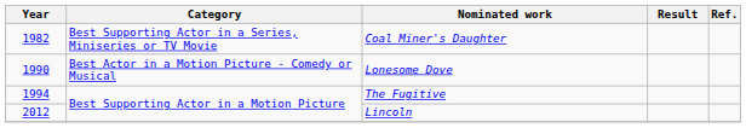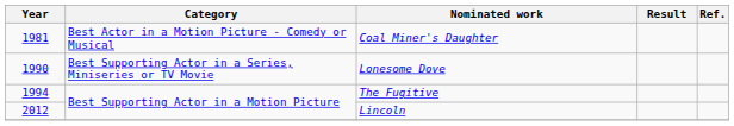 <table class=wikitable>
 <tr>
 <th scope="col" style="width:5em;">Year</th>
 <th scope="col" style="width:26em;">Category</th>
 <th scope="col" style="width:25em;">Nominated work</th>
 <th scope="col" style="width:5em;">Result</th>
 <th>Ref.</th>
 </tr>
 <tr>
-<td style="text-align:center;"><a href='#'>1982</a></td>
-<td><a href='#'>Best Supporting Actor in a Series, Miniseries or TV Movie</a></td>
+<td style="text-align:center;"><a href='#'>1981</a></td>
+<td><a href='#'>Best Actor in a Motion Picture - Comedy or Musical</a></td>
 <td><em><a href='#'>Coal Miner's Daughter</a></em></td>
 <td></td>
 <td></td>
 </tr>
 <tr>
 <td style="text-align:center;"><a href='#'>1990</a></td>
-<td><a href='#'>Best Actor in a Motion Picture - Comedy or Musical</a></td>
+<td><a href='#'>Best Supporting Actor in a Series, Miniseries or TV Movie</a></td>
 <td><em><a href='#'>Lonesome Dove</a></em></td>
 <td></td>
 <td></td>
 </tr>
 <tr>
 <td style="text-align:center;"><a href='#'>1994</a></td>
 <td rowspan=2><a href='#'>Best Supporting Actor in a Motion Picture</a></td>
 <td><em><a href='#'>The Fugitive</a></em></td>
 <td></td>
 <td></td>
 </tr>
 <tr>
 <td style="text-align:center;"><a href='#'>2012</a></td>
 <td><em><a href='#'>Lincoln</a></em></td>
 <td></td>
 <td></td>
 </tr>
 <tr>
 </tr>
 </table>
